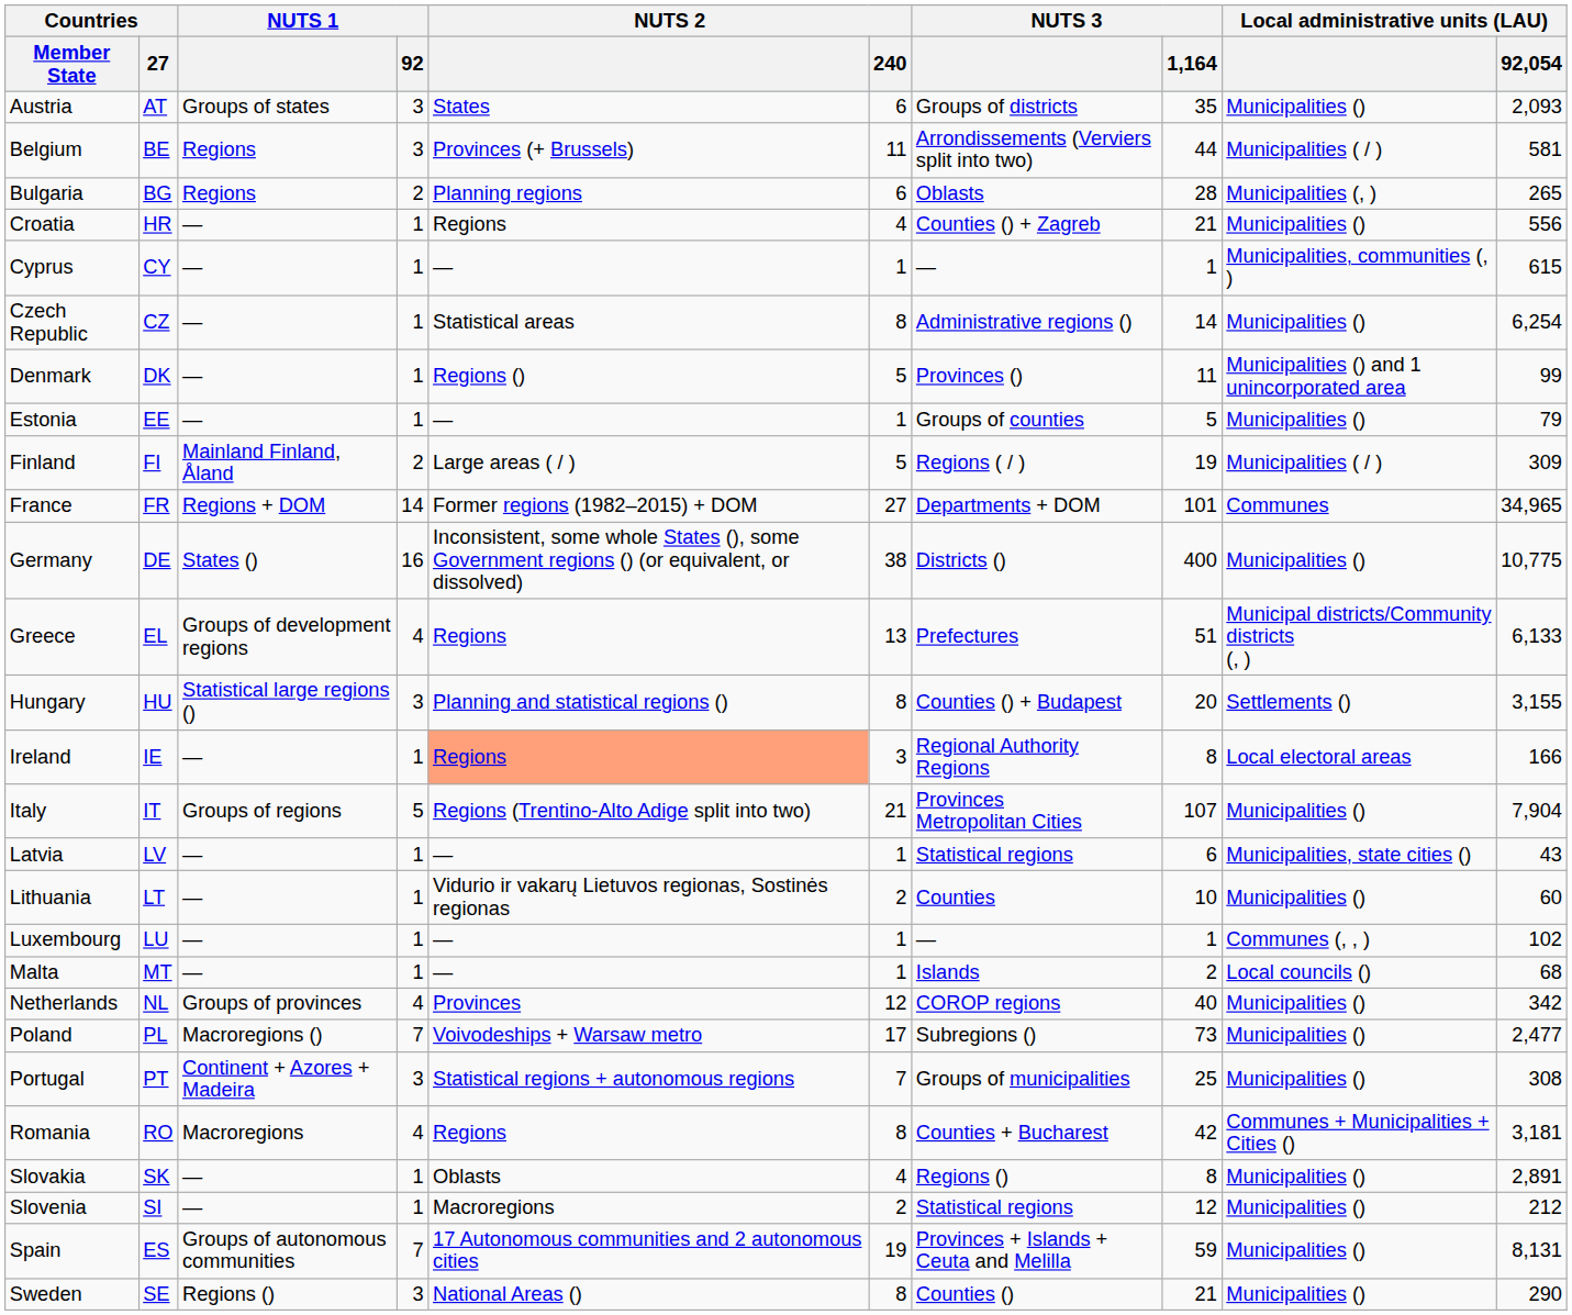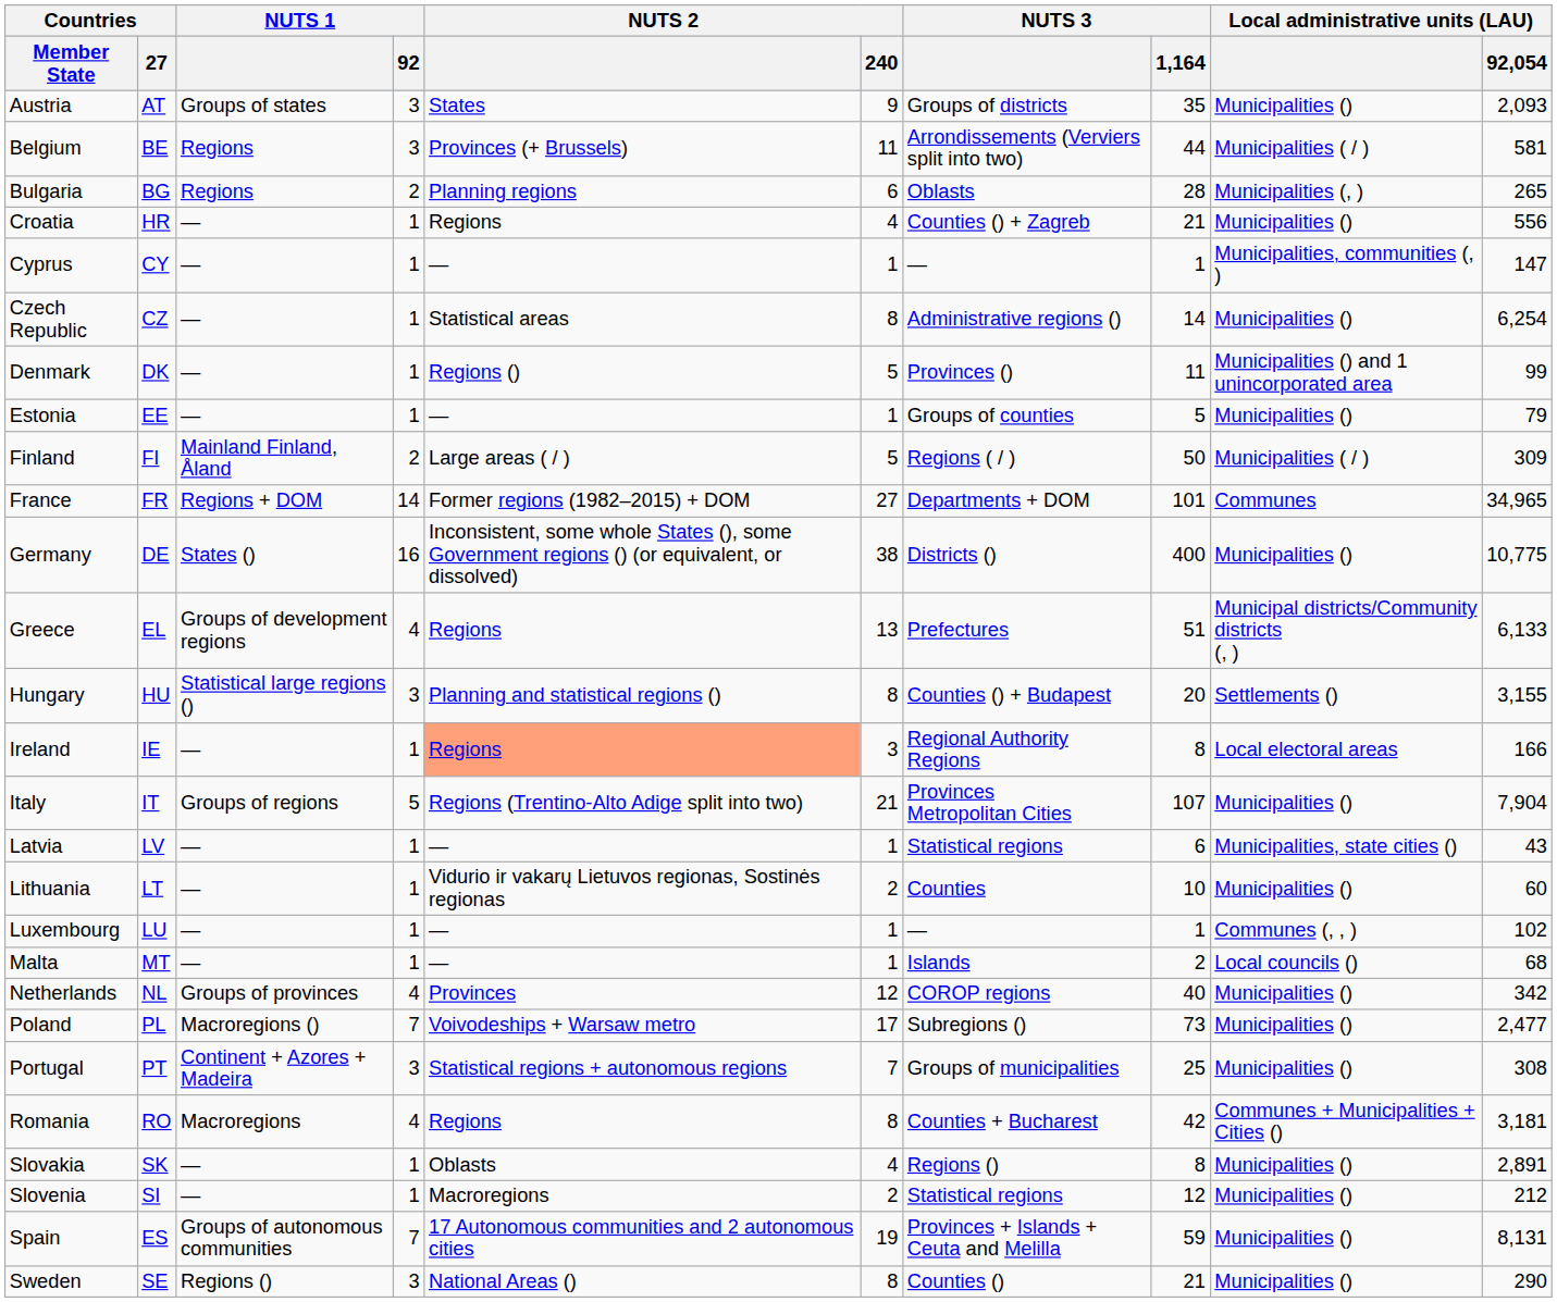 <table class="wikitable">
 <tr style="background:#ddd;">
 <th colspan=2>Countries</th>
 <th colspan=2><a href='#'>NUTS 1</a></th>
 <th colspan=2>NUTS 2</th>
 <th colspan=2>NUTS 3</th>
 <th colspan=2>Local administrative units (LAU)</th>
 </tr>
 <tr style="background:#abcdef">
 <th><a href='#'>Member State</a></th>
 <th align=right>27</th>
 <th></th>
 <th align=right>92</th>
 <th></th>
 <th align=right>240</th>
 <th></th>
 <th align=right>1,164</th>
 <th></th>
 <th align=right>92,054</th>
 </tr>
 <tr>
 <td>Austria</td>
 <td><a href='#'>AT</a></td>
 <td>Groups of states</td>
 <td align=right>3</td>
 <td><a href='#'>States</a></td>
-<td align=right>6</td>
+<td align=right>9</td>
 <td>Groups of <a href='#'>districts</a></td>
 <td align=right>35</td>
 <td><a href='#'>Municipalities</a> ()</td>
 <td align=right>2,093</td>
 </tr>
 <tr>
 <td>Belgium</td>
 <td><a href='#'>BE</a></td>
 <td><a href='#'>Regions</a></td>
 <td align=right>3</td>
 <td><a href='#'>Provinces</a> (+ <a href='#'>Brussels</a>)</td>
 <td align=right>11</td>
 <td><a href='#'>Arrondissements</a> (<a href='#'>Verviers</a> split into two)</td>
 <td align=right>44</td>
 <td><a href='#'>Municipalities</a> ( / )</td>
 <td align=right>581</td>
 </tr>
 <tr>
 <td>Bulgaria</td>
 <td><a href='#'>BG</a></td>
 <td><a href='#'>Regions</a></td>
 <td align=right>2</td>
 <td><a href='#'>Planning regions</a></td>
 <td align=right>6</td>
 <td><a href='#'>Oblasts</a></td>
 <td align=right>28</td>
 <td><a href='#'>Municipalities</a> (, )</td>
 <td align=right>265</td>
 </tr>
 <tr>
 <td>Croatia</td>
 <td><a href='#'>HR</a></td>
 <td>—</td>
 <td align=right>1</td>
 <td>Regions</td>
 <td align=right>4</td>
 <td><a href='#'>Counties</a> () + <a href='#'>Zagreb</a></td>
 <td align=right>21</td>
 <td><a href='#'>Municipalities</a> ()</td>
 <td align=right>556</td>
 </tr>
 <tr>
 <td>Cyprus</td>
 <td><a href='#'>CY</a></td>
 <td>—</td>
 <td align=right>1</td>
 <td>—</td>
 <td align=right>1</td>
 <td>—</td>
 <td align=right>1</td>
 <td><a href='#'>Municipalities, communities</a> (, )</td>
-<td align=right>615</td>
+<td align=right>147</td>
 </tr>
 <tr>
 <td>Czech Republic</td>
 <td><a href='#'>CZ</a></td>
 <td>—</td>
 <td align=right>1</td>
 <td>Statistical areas</td>
 <td align=right>8</td>
 <td><a href='#'>Administrative regions</a> ()</td>
 <td align=right>14</td>
 <td><a href='#'>Municipalities</a> ()</td>
 <td align=right>6,254</td>
 </tr>
 <tr>
 <td>Denmark</td>
 <td><a href='#'>DK</a></td>
 <td>—</td>
 <td align=right>1</td>
 <td><a href='#'>Regions</a> ()</td>
 <td align=right>5</td>
 <td><a href='#'>Provinces</a> ()</td>
 <td align=right>11</td>
 <td><a href='#'>Municipalities</a> () and 1 <a href='#'>unincorporated area</a></td>
 <td align=right>99</td>
 </tr>
 <tr>
 <td>Estonia</td>
 <td><a href='#'>EE</a></td>
 <td>—</td>
 <td align=right>1</td>
 <td>—</td>
 <td align=right>1</td>
 <td>Groups of <a href='#'>counties</a></td>
 <td align=right>5</td>
 <td><a href='#'>Municipalities</a> ()</td>
 <td align=right>79</td>
 </tr>
 <tr>
 <td>Finland</td>
 <td><a href='#'>FI</a></td>
 <td><a href='#'>Mainland Finland</a>, <a href='#'>Åland</a></td>
 <td align=right>2</td>
 <td>Large areas ( / )</td>
 <td align=right>5</td>
 <td><a href='#'>Regions</a> ( / )</td>
-<td align=right>19</td>
+<td align=right>50</td>
 <td><a href='#'>Municipalities</a> ( / )</td>
 <td align=right>309</td>
 </tr>
 <tr>
 <td>France</td>
 <td><a href='#'>FR</a></td>
 <td><a href='#'>Regions</a> + <a href='#'>DOM</a></td>
 <td align=right>14</td>
 <td>Former <a href='#'>regions</a> (1982–2015) + DOM</td>
 <td align=right>27</td>
 <td><a href='#'>Departments</a> + DOM</td>
 <td align=right>101</td>
 <td><a href='#'>Communes</a></td>
 <td align=right>34,965</td>
 </tr>
 <tr>
 <td>Germany</td>
 <td><a href='#'>DE</a></td>
 <td><a href='#'>States</a> ()</td>
 <td align=right>16</td>
 <td>Inconsistent, some whole <a href='#'>States</a> (), some <a href='#'>Government regions</a> () (or equivalent, or dissolved)</td>
 <td align=right>38</td>
 <td><a href='#'>Districts</a> ()</td>
 <td align=right>400</td>
 <td><a href='#'>Municipalities</a> ()</td>
 <td align=right>10,775</td>
 </tr>
 <tr>
 <td>Greece</td>
 <td><a href='#'>EL</a></td>
 <td>Groups of development regions</td>
 <td align=right>4</td>
 <td><a href='#'>Regions</a></td>
 <td align=right>13</td>
 <td><a href='#'>Prefectures</a></td>
 <td align=right>51</td>
 <td><a href='#'>Municipal districts/Community districts</a><br>(, )</td>
 <td align="right">6,133</td>
 </tr>
 <tr>
 <td>Hungary</td>
 <td><a href='#'>HU</a></td>
 <td><a href='#'>Statistical large regions</a> ()</td>
 <td align=right>3</td>
 <td><a href='#'>Planning and statistical regions</a> ()</td>
 <td align=right>8</td>
 <td><a href='#'>Counties</a> () + <a href='#'>Budapest</a></td>
 <td align=right>20</td>
 <td><a href='#'>Settlements</a> ()</td>
 <td align=right>3,155</td>
 </tr>
 <tr>
 <td>Ireland</td>
 <td><a href='#'>IE</a></td>
 <td>—</td>
 <td align=right>1</td>
 <td style="background: lightsalmon;"><a href='#'>Regions</a></td>
 <td align=right>3</td>
 <td><a href='#'>Regional Authority Regions</a></td>
 <td align=right>8</td>
 <td><a href='#'>Local electoral areas</a></td>
 <td align="right">166</td>
 </tr>
 <tr>
 <td>Italy</td>
 <td><a href='#'>IT</a></td>
 <td>Groups of regions</td>
 <td align=right>5</td>
 <td><a href='#'>Regions</a> (<a href='#'>Trentino-Alto Adige</a> split into two)</td>
 <td align=right>21</td>
 <td><a href='#'>Provinces</a><br><a href='#'>Metropolitan Cities</a></td>
 <td align=right>107</td>
 <td><a href='#'>Municipalities</a> ()</td>
 <td align=right>7,904</td>
 </tr>
 <tr>
 <td>Latvia</td>
 <td><a href='#'>LV</a></td>
 <td>—</td>
 <td align=right>1</td>
 <td>—</td>
 <td align=right>1</td>
 <td><a href='#'>Statistical regions</a></td>
 <td align=right>6</td>
 <td><a href='#'>Municipalities, state cities</a> ()</td>
 <td align=right>43</td>
 </tr>
 <tr>
 <td>Lithuania</td>
 <td><a href='#'>LT</a></td>
 <td>—</td>
 <td align=right>1</td>
 <td>Vidurio ir vakarų Lietuvos regionas, Sostinės regionas</td>
 <td align=right>2</td>
 <td><a href='#'>Counties</a></td>
 <td align=right>10</td>
 <td><a href='#'>Municipalities</a> ()</td>
 <td align=right>60</td>
 </tr>
 <tr>
 <td>Luxembourg</td>
 <td><a href='#'>LU</a></td>
 <td>—</td>
 <td align=right>1</td>
 <td>—</td>
 <td align=right>1</td>
 <td>—</td>
 <td align=right>1</td>
 <td><a href='#'>Communes</a> (, , )</td>
 <td align=right>102</td>
 </tr>
 <tr>
 <td>Malta</td>
 <td><a href='#'>MT</a></td>
 <td>—</td>
 <td align=right>1</td>
 <td>—</td>
 <td align=right>1</td>
 <td><a href='#'>Islands</a></td>
 <td align=right>2</td>
 <td><a href='#'>Local councils</a> ()</td>
 <td align=right>68</td>
 </tr>
 <tr>
 <td>Netherlands</td>
 <td><a href='#'>NL</a></td>
 <td>Groups of provinces</td>
 <td align=right>4</td>
 <td><a href='#'>Provinces</a></td>
 <td align=right>12</td>
 <td><a href='#'>COROP regions</a></td>
 <td align=right>40</td>
 <td><a href='#'>Municipalities</a> ()</td>
 <td align=right>342</td>
 </tr>
 <tr>
 <td>Poland</td>
 <td><a href='#'>PL</a></td>
 <td>Macroregions ()</td>
 <td align=right>7</td>
 <td><a href='#'>Voivodeships</a> + <a href='#'>Warsaw metro</a></td>
 <td align=right>17</td>
 <td>Subregions ()</td>
 <td align=right>73</td>
 <td><a href='#'>Municipalities</a> ()</td>
 <td align=right>2,477</td>
 </tr>
 <tr>
 <td>Portugal</td>
 <td><a href='#'>PT</a></td>
 <td><a href='#'>Continent</a> + <a href='#'>Azores</a> + <a href='#'>Madeira</a></td>
 <td align=right>3</td>
 <td><a href='#'>Statistical regions + autonomous regions</a></td>
 <td align=right>7</td>
 <td>Groups of <a href='#'>municipalities</a></td>
 <td align=right>25</td>
 <td><a href='#'>Municipalities</a> ()</td>
 <td align=right>308</td>
 </tr>
 <tr>
 <td>Romania</td>
 <td><a href='#'>RO</a></td>
 <td>Macroregions</td>
 <td align=right>4</td>
 <td><a href='#'>Regions</a></td>
 <td align=right>8</td>
 <td><a href='#'>Counties</a> + <a href='#'>Bucharest</a></td>
 <td align=right>42</td>
 <td><a href='#'>Communes + Municipalities + Cities</a> ()</td>
 <td align=right>3,181</td>
 </tr>
 <tr>
 <td>Slovakia</td>
 <td><a href='#'>SK</a></td>
 <td>—</td>
 <td align=right>1</td>
 <td>Oblasts</td>
 <td align=right>4</td>
 <td><a href='#'>Regions</a> ()</td>
 <td align=right>8</td>
 <td><a href='#'>Municipalities</a> ()</td>
 <td align=right>2,891</td>
 </tr>
 <tr>
 <td>Slovenia</td>
 <td><a href='#'>SI</a></td>
 <td>—</td>
 <td align=right>1</td>
 <td>Macroregions</td>
 <td align=right>2</td>
 <td><a href='#'>Statistical regions</a></td>
 <td align=right>12</td>
 <td><a href='#'>Municipalities</a> ()</td>
 <td align=right>212</td>
 </tr>
 <tr>
 <td>Spain</td>
 <td><a href='#'>ES</a></td>
 <td>Groups of autonomous communities</td>
 <td align=right>7</td>
 <td><a href='#'>17 Autonomous communities and 2 autonomous cities</a></td>
 <td align=right>19</td>
 <td><a href='#'>Provinces</a> + <a href='#'>Islands</a> + <a href='#'>Ceuta</a> and <a href='#'>Melilla</a></td>
 <td align=right>59</td>
 <td><a href='#'>Municipalities</a> ()</td>
 <td align=right>8,131</td>
 </tr>
 <tr>
 <td>Sweden</td>
 <td><a href='#'>SE</a></td>
 <td>Regions ()</td>
 <td align=right>3</td>
 <td><a href='#'>National Areas</a> ()</td>
 <td align=right>8</td>
 <td><a href='#'>Counties</a> ()</td>
 <td align=right>21</td>
 <td><a href='#'>Municipalities</a> ()</td>
 <td align=right>290</td>
 </tr>
 </table>
